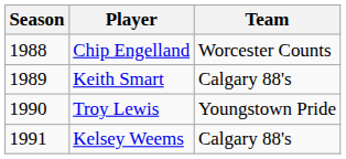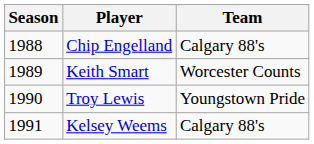 <table class="wikitable">
 <tr>
 <th>Season</th>
 <th>Player</th>
 <th>Team</th>
 </tr>
 <tr>
 <td>1988</td>
 <td><a href='#'>Chip Engelland</a></td>
-<td>Worcester Counts</td>
+<td>Calgary 88's</td>
 </tr>
 <tr>
 <td>1989</td>
 <td><a href='#'>Keith Smart</a></td>
-<td>Calgary 88's</td>
+<td>Worcester Counts</td>
 </tr>
 <tr>
 <td>1990</td>
 <td><a href='#'>Troy Lewis</a></td>
 <td>Youngstown Pride</td>
 </tr>
 <tr>
 <td>1991</td>
 <td><a href='#'>Kelsey Weems</a></td>
 <td>Calgary 88's</td>
 </tr>
 </table>
